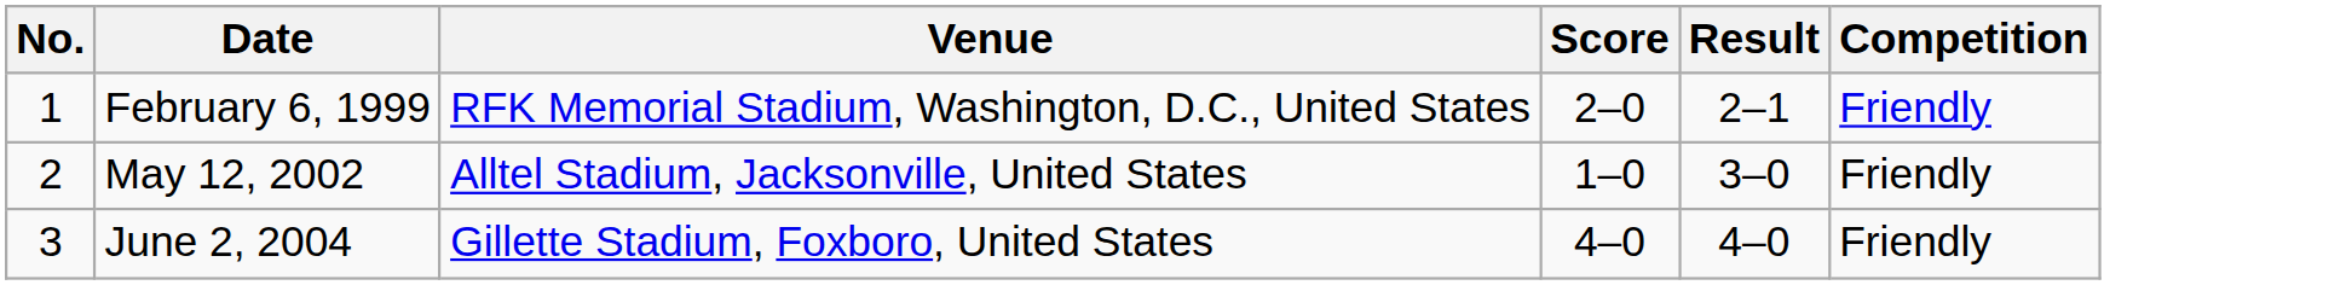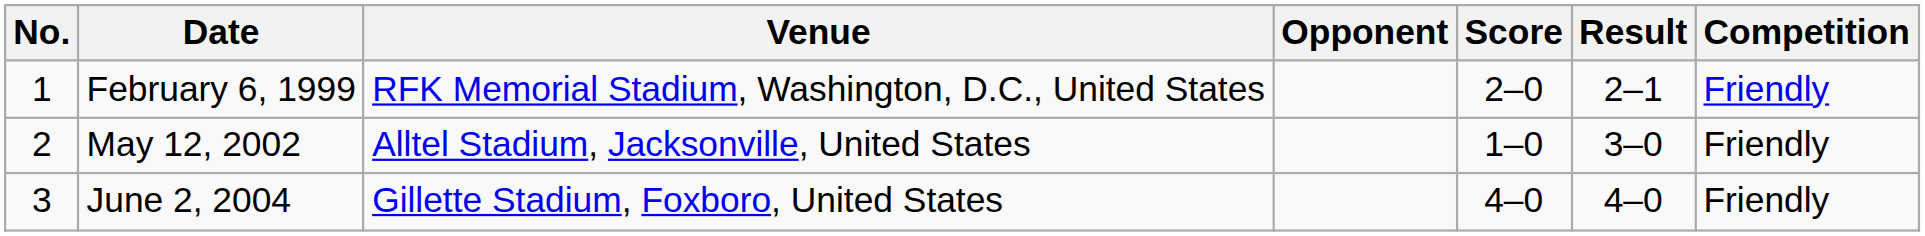 <table class="wikitable sortable">
 <tr>
 <th scope="col">No.</th>
 <th scope="col">Date</th>
 <th scope="col">Venue</th>
+<th scope="col">Opponent</th>
 <th scope="col">Score</th>
 <th scope="col">Result</th>
 <th scope="col">Competition</th>
 </tr>
 <tr>
 <td align="center">1</td>
 <td>February 6, 1999</td>
 <td><a href='#'>RFK Memorial Stadium</a>, Washington, D.C., United States</td>
+<td></td>
 <td align="center">2–0</td>
 <td align="center">2–1</td>
 <td><a href='#'>Friendly</a></td>
 </tr>
 <tr>
 <td align="center">2</td>
 <td>May 12, 2002</td>
 <td><a href='#'>Alltel Stadium</a>, <a href='#'>Jacksonville</a>, United States</td>
+<td></td>
 <td align="center">1–0</td>
 <td align="center">3–0</td>
 <td>Friendly</td>
 </tr>
 <tr>
 <td align="center">3</td>
 <td>June 2, 2004</td>
 <td><a href='#'>Gillette Stadium</a>, <a href='#'>Foxboro</a>, United States</td>
+<td></td>
 <td align="center">4–0</td>
 <td align="center">4–0</td>
 <td>Friendly</td>
 </tr>
 </table>
